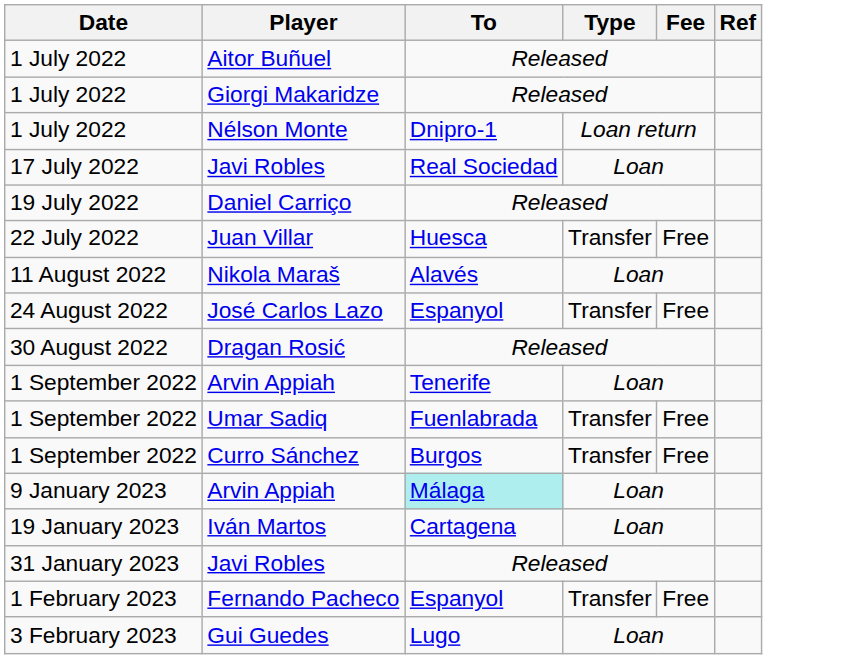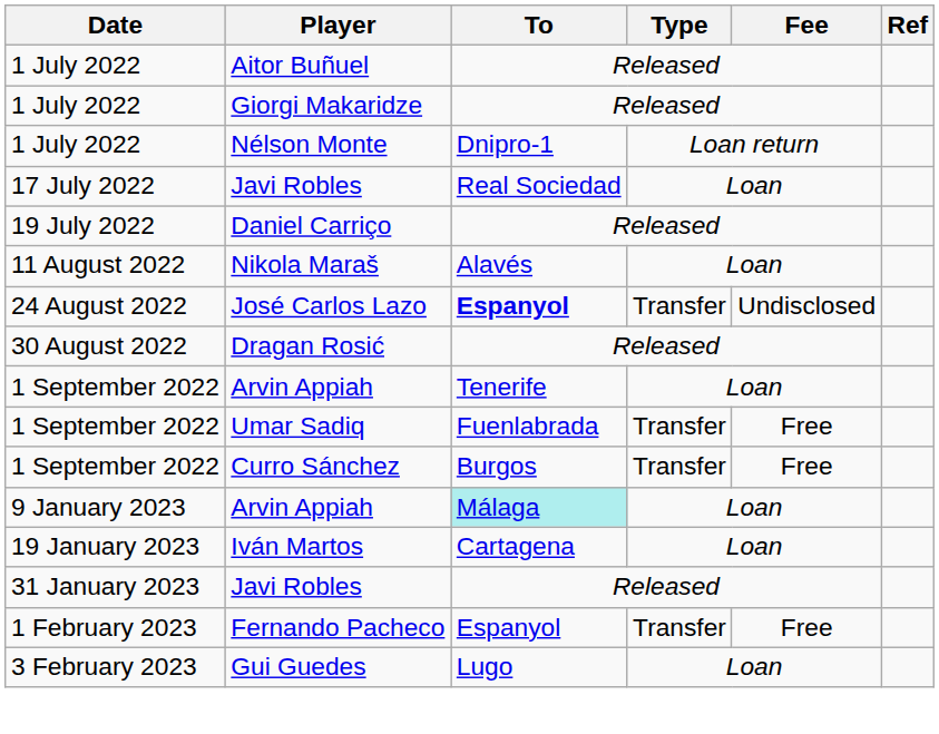 <table class="wikitable">
 <tr>
 <th>Date</th>
 <th>Player</th>
 <th>To</th>
 <th>Type</th>
 <th>Fee</th>
 <th>Ref</th>
 </tr>
 <tr>
 <td>1 July 2022</td>
 <td> <a href='#'>Aitor Buñuel</a></td>
 <td colspan=3 align=center><em>Released</em></td>
 <td align=center></td>
 </tr>
 <tr>
 <td>1 July 2022</td>
 <td> <a href='#'>Giorgi Makaridze</a></td>
 <td colspan=3 align=center><em>Released</em></td>
 <td align=center></td>
 </tr>
 <tr>
 <td>1 July 2022</td>
 <td> <a href='#'>Nélson Monte</a></td>
 <td> <a href='#'>Dnipro-1</a></td>
 <td colspan=2 align=center><em>Loan return</em></td>
 <td align=center></td>
 </tr>
 <tr>
 <td>17 July 2022</td>
 <td> <a href='#'>Javi Robles</a></td>
 <td><a href='#'>Real Sociedad</a></td>
 <td colspan=2 align=center><em>Loan</em></td>
 <td align=center></td>
 </tr>
 <tr>
 <td>19 July 2022</td>
 <td> <a href='#'>Daniel Carriço</a></td>
 <td colspan=3 align=center><em>Released</em></td>
 <td align=center></td>
 </tr>
 <tr>
-<td>22 July 2022</td>
-<td> <a href='#'>Juan Villar</a></td>
-<td><a href='#'>Huesca</a></td>
-<td align=center>Transfer</td>
-<td align=center>Free</td>
-<td align=center></td>
-</tr>
-<tr>
 <td>11 August 2022</td>
 <td> <a href='#'>Nikola Maraš</a></td>
 <td><a href='#'>Alavés</a></td>
 <td colspan=2 align=center><em>Loan</em></td>
 <td align=center></td>
 </tr>
 <tr>
 <td>24 August 2022</td>
 <td> <a href='#'>José Carlos Lazo</a></td>
-<td><a href='#'>Espanyol</a></td>
+<td><strong><a href='#'>Espanyol</a></strong></td>
 <td align=center>Transfer</td>
-<td align=center>Free</td>
+<td align=center>Undisclosed</td>
 <td align=center></td>
 </tr>
 <tr>
 <td>30 August 2022</td>
 <td> <a href='#'>Dragan Rosić</a></td>
 <td colspan=3 align=center><em>Released</em></td>
 <td align=center></td>
 </tr>
 <tr>
 <td>1 September 2022</td>
 <td> <a href='#'>Arvin Appiah</a></td>
 <td><a href='#'>Tenerife</a></td>
 <td colspan=2 align=center><em>Loan</em></td>
 <td align=center></td>
 </tr>
 <tr>
 <td>1 September 2022</td>
 <td> <a href='#'>Umar Sadiq</a></td>
 <td><a href='#'>Fuenlabrada</a></td>
 <td align=center>Transfer</td>
 <td align=center>Free</td>
 <td align=center></td>
 </tr>
 <tr>
 <td>1 September 2022</td>
 <td> <a href='#'>Curro Sánchez</a></td>
 <td><a href='#'>Burgos</a></td>
 <td align=center>Transfer</td>
 <td align=center>Free</td>
 <td align=center></td>
 </tr>
 <tr>
 <td>9 January 2023</td>
 <td> <a href='#'>Arvin Appiah</a></td>
 <td style="background: paleturquoise;"><a href='#'>Málaga</a></td>
 <td colspan=2 align=center><em>Loan</em></td>
 <td align=center></td>
 </tr>
 <tr>
 <td>19 January 2023</td>
 <td> <a href='#'>Iván Martos</a></td>
 <td><a href='#'>Cartagena</a></td>
 <td colspan=2 align=center><em>Loan</em></td>
 <td align=center></td>
 </tr>
 <tr>
 <td>31 January 2023</td>
 <td> <a href='#'>Javi Robles</a></td>
 <td colspan=3 align=center><em>Released</em></td>
 <td align=center></td>
 </tr>
 <tr>
 <td>1 February 2023</td>
 <td> <a href='#'>Fernando Pacheco</a></td>
 <td><a href='#'>Espanyol</a></td>
 <td align=center>Transfer</td>
 <td align=center>Free</td>
 <td align=center></td>
 </tr>
 <tr>
 <td>3 February 2023</td>
 <td> <a href='#'>Gui Guedes</a></td>
 <td><a href='#'>Lugo</a></td>
 <td colspan=2 align=center><em>Loan</em></td>
 <td align=center></td>
 </tr>
 </table>
